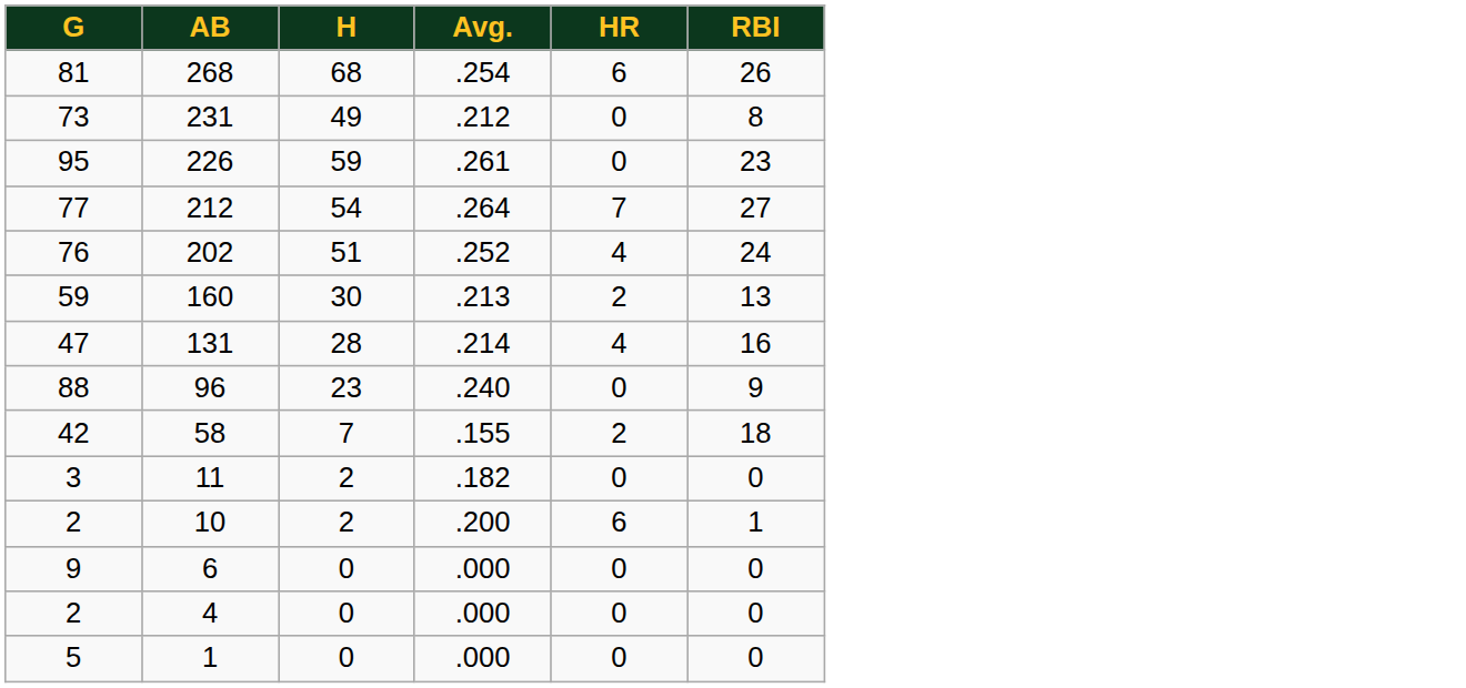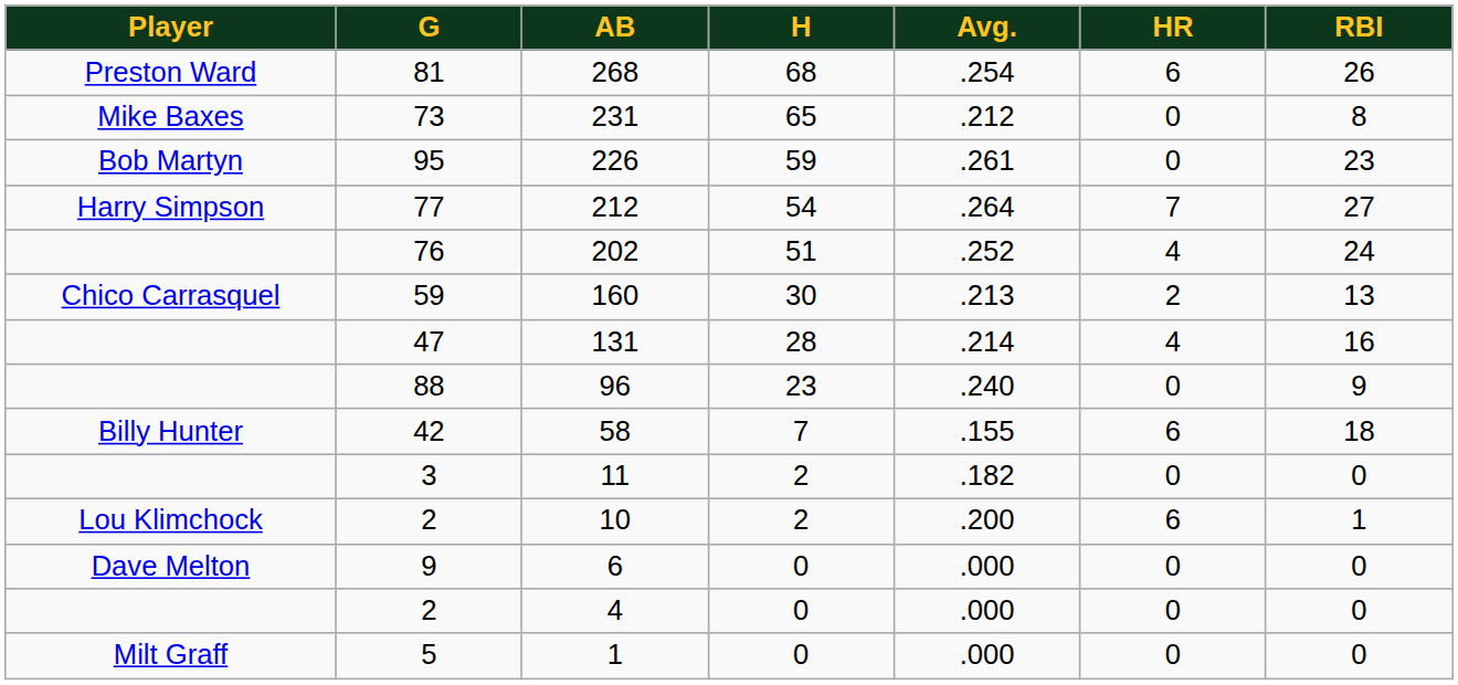 <table class="wikitable sortable">
 <tr>
+<th style="background:#0C371D;color:#ffc322;" width="16%">Player</th>
 <th style="background:#0C371D;color:#ffc322;" width="9%">G</th>
 <th style="background:#0C371D;color:#ffc322;" width="9%">AB</th>
 <th style="background:#0C371D;color:#ffc322;" width="9%">H</th>
 <th style="background:#0C371D;color:#ffc322;" width="9%">Avg.</th>
 <th style="background:#0C371D;color:#ffc322;" width="9%">HR</th>
 <th style="background:#0C371D;color:#ffc322;" width="9%">RBI</th>
 </tr>
 <tr align="center">
+<td><a href='#'>Preston Ward</a></td>
 <td>81</td>
 <td>268</td>
 <td>68</td>
 <td>.254</td>
 <td>6</td>
 <td>26</td>
 </tr>
 <tr align=center>
+<td><a href='#'>Mike Baxes</a></td>
 <td>73</td>
 <td>231</td>
-<td>49</td>
+<td>65</td>
 <td>.212</td>
 <td>0</td>
 <td>8</td>
 </tr>
 <tr align=center>
+<td><a href='#'>Bob Martyn</a></td>
 <td>95</td>
 <td>226</td>
 <td>59</td>
 <td>.261</td>
 <td>0</td>
 <td>23</td>
 </tr>
 <tr align=center>
+<td><a href='#'>Harry Simpson</a></td>
 <td>77</td>
 <td>212</td>
 <td>54</td>
 <td>.264</td>
 <td>7</td>
 <td>27</td>
 </tr>
 <tr align=center>
+<td></td>
 <td>76</td>
 <td>202</td>
 <td>51</td>
 <td>.252</td>
 <td>4</td>
 <td>24</td>
 </tr>
 <tr align="center">
+<td><a href='#'>Chico Carrasquel</a></td>
 <td>59</td>
 <td>160</td>
 <td>30</td>
 <td>.213</td>
 <td>2</td>
 <td>13</td>
 </tr>
 <tr align=center>
+<td></td>
 <td>47</td>
 <td>131</td>
 <td>28</td>
 <td>.214</td>
 <td>4</td>
 <td>16</td>
 </tr>
 <tr align="center">
+<td></td>
 <td>88</td>
 <td>96</td>
 <td>23</td>
 <td>.240</td>
 <td>0</td>
 <td>9</td>
 </tr>
 <tr align="center">
+<td><a href='#'>Billy Hunter</a></td>
 <td>42</td>
 <td>58</td>
 <td>7</td>
 <td>.155</td>
-<td>2</td>
+<td>6</td>
 <td>18</td>
 </tr>
 <tr align=center>
+<td></td>
 <td>3</td>
 <td>11</td>
 <td>2</td>
 <td>.182</td>
 <td>0</td>
 <td>0</td>
 </tr>
 <tr align="center">
+<td><a href='#'>Lou Klimchock</a></td>
 <td>2</td>
 <td>10</td>
 <td>2</td>
 <td>.200</td>
 <td>6</td>
 <td>1</td>
 </tr>
 <tr align=center>
+<td><a href='#'>Dave Melton</a></td>
 <td>9</td>
 <td>6</td>
 <td>0</td>
 <td>.000</td>
 <td>0</td>
 <td>0</td>
 </tr>
 <tr align=center>
+<td></td>
 <td>2</td>
 <td>4</td>
 <td>0</td>
 <td>.000</td>
 <td>0</td>
 <td>0</td>
 </tr>
 <tr align="center">
+<td><a href='#'>Milt Graff</a></td>
 <td>5</td>
 <td>1</td>
 <td>0</td>
 <td>.000</td>
 <td>0</td>
 <td>0</td>
 </tr>
 </table>
